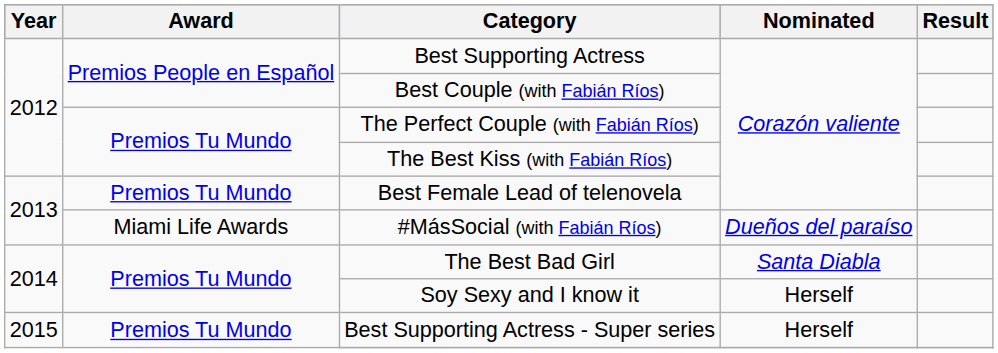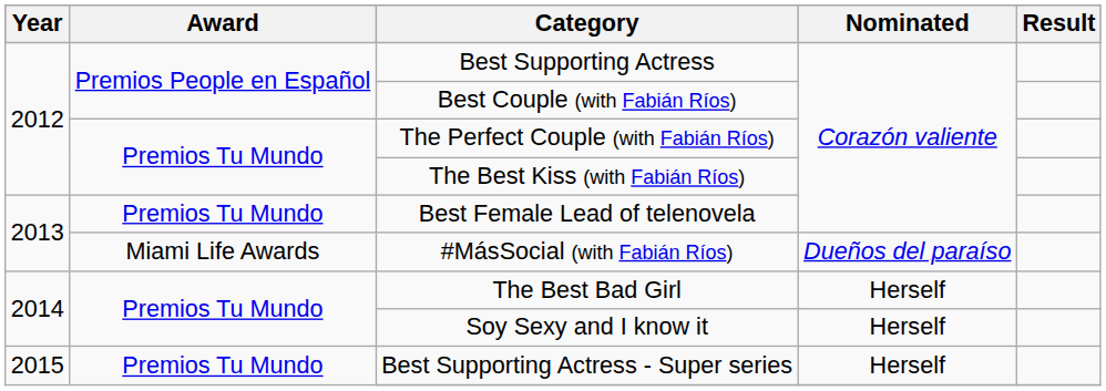 <table class="wikitable plainrowheaders" style="text-align:center">
 <tr style="background:#96c;">
 <th scope="col">Year</th>
 <th scope="col">Award</th>
 <th scope="col">Category</th>
 <th scope="col">Nominated</th>
 <th scope="col">Result</th>
 </tr>
 <tr>
 <td scope="row" rowspan="4">2012</td>
 <td rowspan="2"><a href='#'>Premios People en Español</a></td>
 <td scope="row">Best Supporting Actress</td>
 <td rowspan="5"><em><a href='#'>Corazón valiente</a></em></td>
 <td></td>
 </tr>
 <tr>
 <td scope="row">Best Couple <small>(with <a href='#'>Fabián Ríos</a>)</small></td>
 <td></td>
 </tr>
 <tr>
 <td rowspan="2"><a href='#'>Premios Tu Mundo</a></td>
 <td scope="row">The Perfect Couple <small>(with <a href='#'>Fabián Ríos</a>)</small></td>
 <td> </td>
 </tr>
 <tr>
 <td scope="row">The Best Kiss <small>(with <a href='#'>Fabián Ríos</a>)</small></td>
 <td> </td>
 </tr>
 <tr>
 <td scope="row" rowspan="2">2013</td>
 <td rowspan="1"><a href='#'>Premios Tu Mundo</a></td>
 <td scope="row">Best Female Lead of telenovela</td>
 <td></td>
 </tr>
 <tr>
 <td rowspan="1">Miami Life Awards</td>
 <td scope="row">#MásSocial <small>(with <a href='#'>Fabián Ríos</a>)</small></td>
 <td rowspan="1"><em><a href='#'>Dueños del paraíso</a></em></td>
 <td></td>
 </tr>
 <tr>
 <td scope="row" rowspan="2">2014</td>
 <td rowspan="2"><a href='#'>Premios Tu Mundo</a></td>
 <td scope="row">The Best Bad Girl</td>
-<td rowspan="1"><em><a href='#'>Santa Diabla</a></em></td>
+<td>Herself</td>
 <td></td>
 </tr>
 <tr>
 <td scope="row">Soy Sexy and I know it</td>
 <td>Herself</td>
 <td></td>
 </tr>
 <tr>
 <td scope="row" rowspan="2">2015</td>
 <td rowspan="2"><a href='#'>Premios Tu Mundo</a></td>
 <td scope="row">Best Supporting Actress - Super series</td>
 <td>Herself</td>
 <td></td>
 </tr>
 <tr>
 </tr>
 </table>
